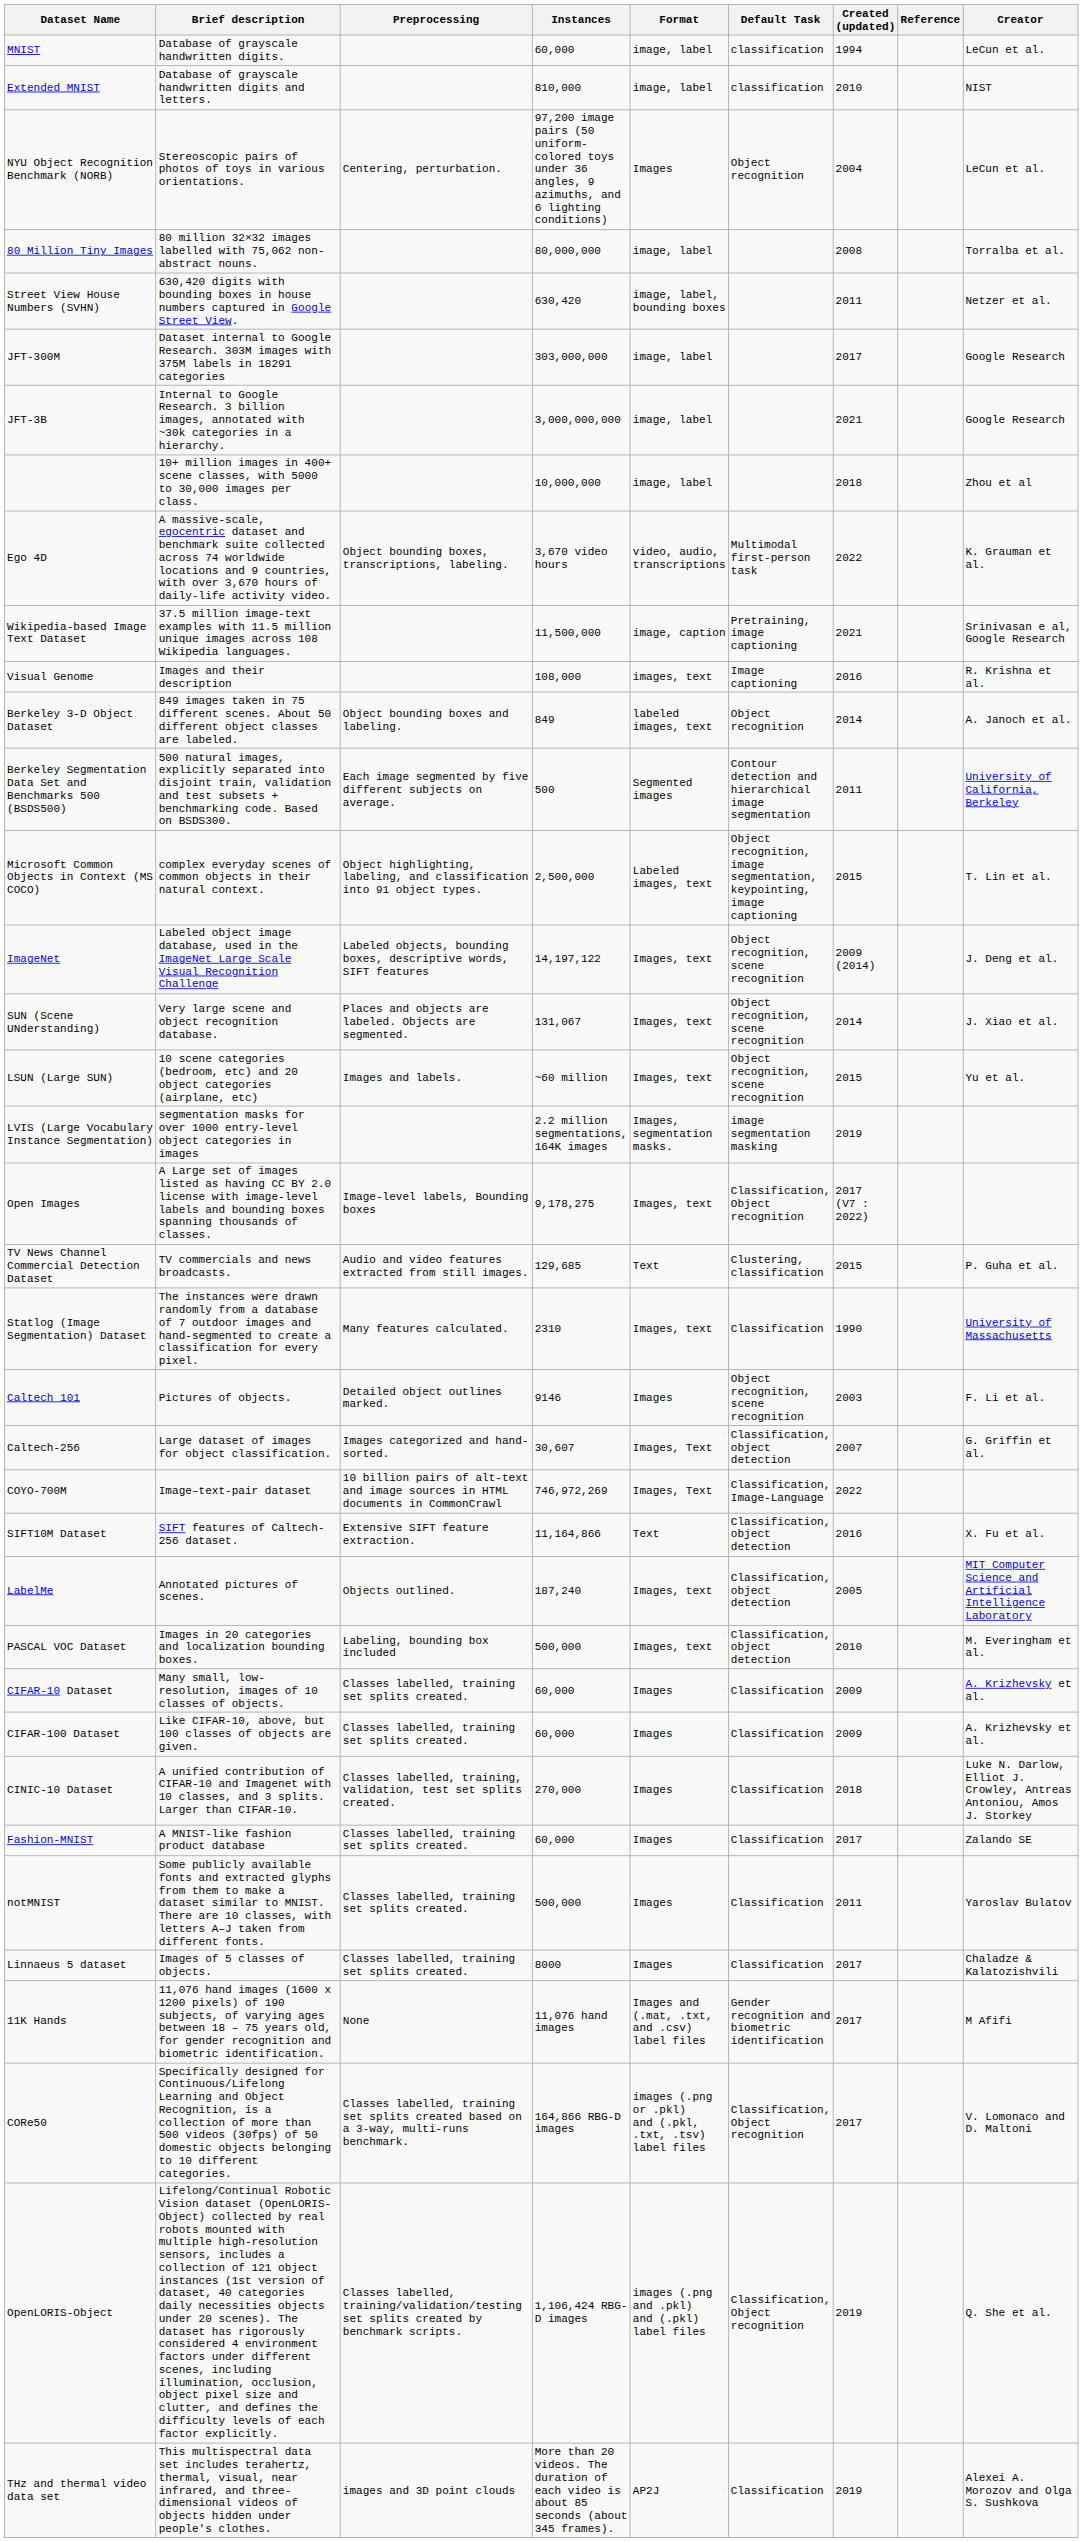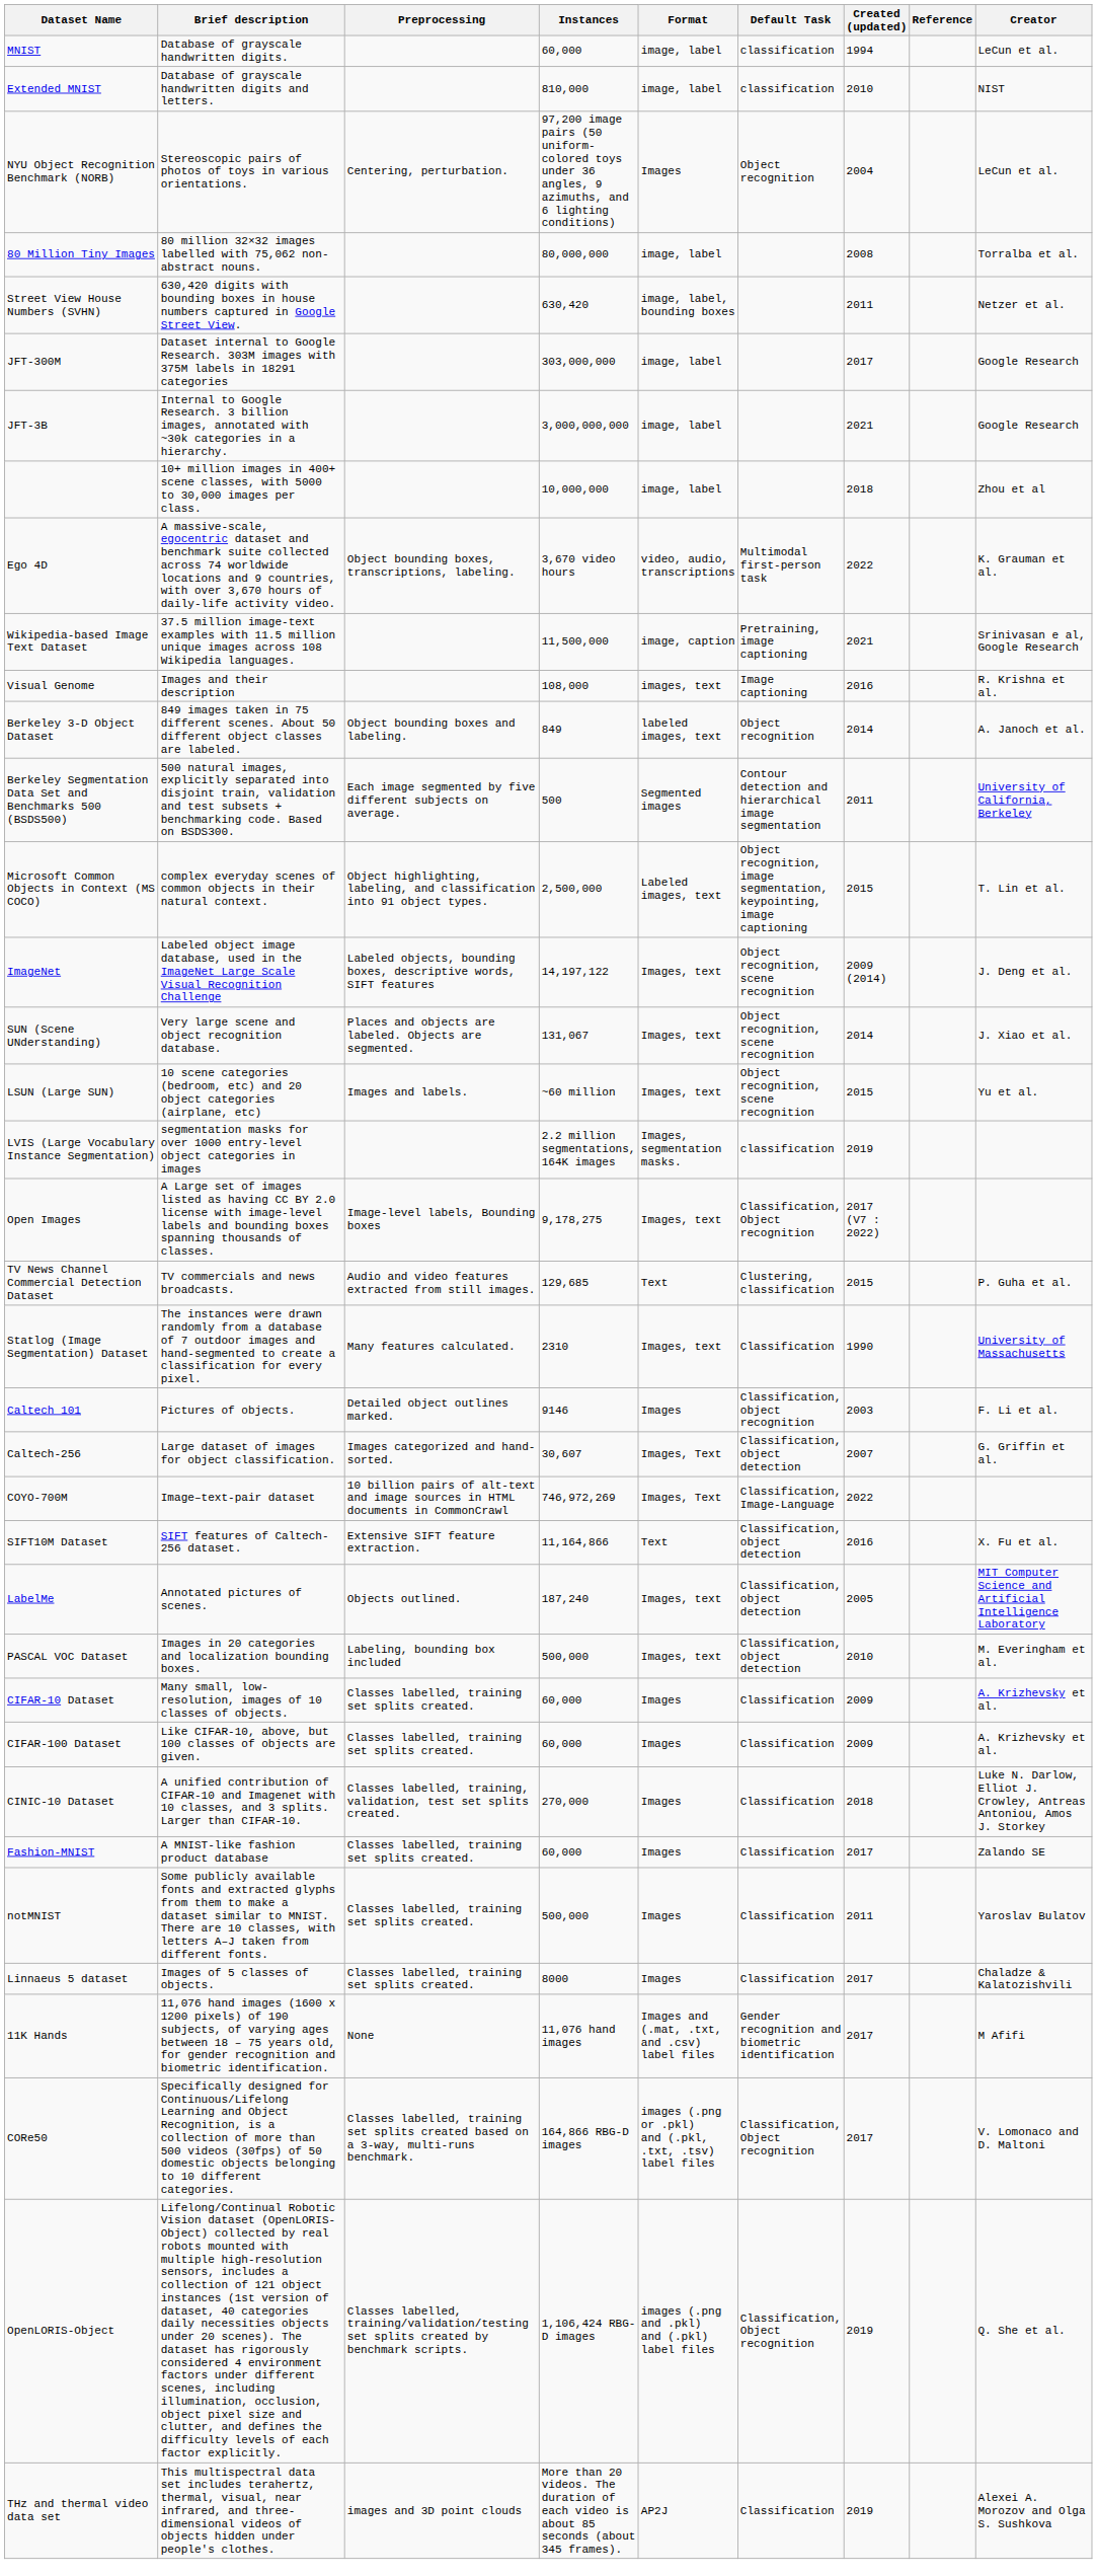 <table class="wikitable sortable" style="width: 100%">
 <tr>
 <th scope="col" style="width: 15%;">Dataset Name</th>
 <th scope="col" style="width: 18%;">Brief description</th>
 <th scope="col" style="width: 18%;">Preprocessing</th>
 <th scope="col" style="width: 6%;">Instances</th>
 <th scope="col" style="width: 7%;">Format</th>
 <th scope="col" style="width: 7%;">Default Task</th>
 <th scope="col" style="width: 6%;">Created (updated)</th>
 <th scope="col" style="width: 6%;">Reference</th>
 <th scope="col" style="width: 11%;">Creator</th>
 </tr>
 <tr>
 <td><a href='#'>MNIST</a></td>
 <td>Database of grayscale handwritten digits.</td>
 <td></td>
 <td>60,000</td>
 <td>image, label</td>
 <td>classification</td>
 <td>1994</td>
 <td></td>
 <td>LeCun et al.</td>
 </tr>
 <tr>
 <td><a href='#'>Extended MNIST</a></td>
 <td>Database of grayscale handwritten digits and letters.</td>
 <td></td>
 <td>810,000</td>
 <td>image, label</td>
 <td>classification</td>
 <td>2010</td>
 <td></td>
 <td>NIST</td>
 </tr>
 <tr>
 <td>NYU Object Recognition Benchmark (NORB)</td>
 <td>Stereoscopic pairs of photos of toys in various orientations.</td>
 <td>Centering, perturbation.</td>
 <td>97,200 image pairs (50 uniform-colored toys under 36 angles, 9 azimuths, and 6 lighting conditions)</td>
 <td>Images</td>
 <td>Object recognition</td>
 <td>2004</td>
 <td></td>
 <td>LeCun et al.</td>
 </tr>
 <tr>
 <td><a href='#'>80 Million Tiny Images</a></td>
 <td>80 million 32×32 images labelled with 75,062 non-abstract nouns.</td>
 <td></td>
 <td>80,000,000</td>
 <td>image, label</td>
 <td></td>
 <td>2008</td>
 <td></td>
 <td>Torralba et al.</td>
 </tr>
 <tr>
 <td>Street View House Numbers (SVHN)</td>
 <td>630,420 digits with bounding boxes in house numbers captured in <a href='#'>Google Street View</a>.</td>
 <td></td>
 <td>630,420</td>
 <td>image, label, bounding boxes</td>
 <td></td>
 <td>2011</td>
 <td></td>
 <td>Netzer et al.</td>
 </tr>
 <tr>
 <td>JFT-300M</td>
 <td>Dataset internal to Google Research. 303M images with 375M labels in 18291 categories</td>
 <td></td>
 <td>303,000,000</td>
 <td>image, label</td>
 <td></td>
 <td>2017</td>
 <td></td>
 <td>Google Research</td>
 </tr>
 <tr>
 <td>JFT-3B</td>
 <td>Internal to Google Research. 3 billion images, annotated with ~30k categories in a hierarchy.</td>
 <td></td>
 <td>3,000,000,000</td>
 <td>image, label</td>
 <td></td>
 <td>2021</td>
 <td></td>
 <td>Google Research</td>
 </tr>
 <tr>
 <td></td>
 <td>10+ million images in 400+ scene classes, with 5000 to 30,000 images per class.</td>
 <td></td>
 <td>10,000,000</td>
 <td>image, label</td>
 <td></td>
 <td>2018</td>
 <td></td>
 <td>Zhou et al</td>
 </tr>
 <tr>
 <td>Ego 4D</td>
 <td>A massive-scale, <a href='#'>egocentric</a> dataset and benchmark suite collected across 74 worldwide locations and 9 countries, with over 3,670 hours of daily-life activity video.</td>
 <td>Object bounding boxes, transcriptions, labeling.</td>
 <td>3,670 video hours</td>
 <td>video, audio, transcriptions</td>
 <td>Multimodal first-person task</td>
 <td>2022</td>
 <td></td>
 <td>K. Grauman et al.</td>
 </tr>
 <tr>
 <td>Wikipedia-based Image Text Dataset</td>
 <td>37.5 million image-text examples with 11.5 million unique images across 108 Wikipedia languages.</td>
 <td></td>
 <td>11,500,000</td>
 <td>image, caption</td>
 <td>Pretraining, image captioning</td>
 <td>2021</td>
 <td></td>
 <td>Srinivasan e al, Google Research</td>
 </tr>
 <tr>
 <td>Visual Genome</td>
 <td>Images and their description</td>
 <td></td>
 <td>108,000</td>
 <td>images, text</td>
 <td>Image captioning</td>
 <td>2016</td>
 <td></td>
 <td>R. Krishna et al.</td>
 </tr>
 <tr>
 <td>Berkeley 3-D Object Dataset</td>
 <td>849 images taken in 75 different scenes. About 50 different object classes are labeled.</td>
 <td>Object bounding boxes and labeling.</td>
 <td>849</td>
 <td>labeled images, text</td>
 <td>Object recognition</td>
 <td>2014</td>
 <td></td>
 <td>A. Janoch et al.</td>
 </tr>
 <tr>
 <td>Berkeley Segmentation Data Set and Benchmarks 500 (BSDS500)</td>
 <td>500 natural images, explicitly separated into disjoint train, validation and test subsets + benchmarking code. Based on BSDS300.</td>
 <td>Each image segmented by five different subjects on average.</td>
 <td>500</td>
 <td>Segmented images</td>
 <td>Contour detection and hierarchical image segmentation</td>
 <td>2011</td>
 <td></td>
 <td><a href='#'>University of California, Berkeley</a></td>
 </tr>
 <tr>
 <td>Microsoft Common Objects in Context (MS COCO)</td>
 <td>complex everyday scenes of common objects in their natural context.</td>
 <td>Object highlighting, labeling, and classification into 91 object types.</td>
 <td>2,500,000</td>
 <td>Labeled images, text</td>
 <td>Object recognition, image segmentation, keypointing, image captioning</td>
 <td>2015</td>
 <td></td>
 <td>T. Lin et al.</td>
 </tr>
 <tr>
 <td><a href='#'>ImageNet</a></td>
 <td>Labeled object image database, used in the <a href='#'>ImageNet Large Scale Visual Recognition Challenge</a></td>
 <td>Labeled objects, bounding boxes, descriptive words, SIFT features</td>
 <td>14,197,122</td>
 <td>Images, text</td>
 <td>Object recognition, scene recognition</td>
 <td>2009 (2014)</td>
 <td></td>
 <td>J. Deng et al.</td>
 </tr>
 <tr>
 <td>SUN (Scene UNderstanding)</td>
 <td>Very large scene and object recognition database.</td>
 <td>Places and objects are labeled. Objects are segmented.</td>
 <td>131,067</td>
 <td>Images, text</td>
 <td>Object recognition, scene recognition</td>
 <td>2014</td>
 <td></td>
 <td>J. Xiao et al.</td>
 </tr>
 <tr>
 <td>LSUN (Large SUN)</td>
 <td>10 scene categories (bedroom, etc) and 20 object categories (airplane, etc)</td>
 <td>Images and labels.</td>
 <td>~60 million</td>
 <td>Images, text</td>
 <td>Object recognition, scene recognition</td>
 <td>2015</td>
 <td></td>
 <td>Yu et al.</td>
 </tr>
 <tr>
 <td>LVIS (Large Vocabulary Instance Segmentation)</td>
 <td>segmentation masks for over 1000 entry-level object categories in images</td>
 <td></td>
 <td>2.2 million segmentations, 164K images</td>
 <td>Images, segmentation masks.</td>
-<td>image segmentation masking</td>
+<td>classification</td>
 <td>2019</td>
 <td></td>
 <td></td>
 </tr>
 <tr>
 <td>Open Images</td>
 <td>A Large set of images listed as having CC BY 2.0 license with image-level labels and bounding boxes spanning thousands of classes.</td>
 <td>Image-level labels, Bounding boxes</td>
 <td>9,178,275</td>
 <td>Images, text</td>
 <td>Classification, Object recognition</td>
 <td>2017<br>(V7 : 2022)</td>
 <td></td>
 <td></td>
 </tr>
 <tr>
 <td>TV News Channel Commercial Detection Dataset</td>
 <td>TV commercials and news broadcasts.</td>
 <td>Audio and video features extracted from still images.</td>
 <td>129,685</td>
 <td>Text</td>
 <td>Clustering, classification</td>
 <td>2015</td>
 <td></td>
 <td>P. Guha et al.</td>
 </tr>
 <tr>
 <td>Statlog (Image Segmentation) Dataset</td>
 <td>The instances were drawn randomly from a database of 7 outdoor images and hand-segmented to create a classification for every pixel.</td>
 <td>Many features calculated.</td>
 <td>2310</td>
 <td>Images, text</td>
 <td>Classification</td>
 <td>1990</td>
 <td></td>
 <td><a href='#'>University of Massachusetts</a></td>
 </tr>
 <tr>
 <td><a href='#'>Caltech 101</a></td>
 <td>Pictures of objects.</td>
 <td>Detailed object outlines marked.</td>
 <td>9146</td>
 <td>Images</td>
-<td>Object recognition, scene recognition</td>
+<td>Classification, object recognition</td>
 <td>2003</td>
 <td></td>
 <td>F. Li et al.</td>
 </tr>
 <tr>
 <td>Caltech-256</td>
 <td>Large dataset of images for object classification.</td>
 <td>Images categorized and hand-sorted.</td>
 <td>30,607</td>
 <td>Images, Text</td>
 <td>Classification, object detection</td>
 <td>2007</td>
 <td></td>
 <td>G. Griffin et al.</td>
 </tr>
 <tr>
 <td>COYO-700M</td>
 <td>Image–text-pair dataset</td>
 <td>10 billion pairs of alt-text and image sources in HTML documents in CommonCrawl</td>
 <td>746,972,269</td>
 <td>Images, Text</td>
 <td>Classification, Image-Language</td>
 <td>2022</td>
 <td></td>
 <td></td>
 </tr>
 <tr>
 <td>SIFT10M Dataset</td>
 <td><a href='#'>SIFT</a> features of Caltech-256 dataset.</td>
 <td>Extensive SIFT feature extraction.</td>
 <td>11,164,866</td>
 <td>Text</td>
 <td>Classification, object detection</td>
 <td>2016</td>
 <td></td>
 <td>X. Fu et al.</td>
 </tr>
 <tr>
 <td><a href='#'>LabelMe</a></td>
 <td>Annotated pictures of scenes.</td>
 <td>Objects outlined.</td>
 <td>187,240</td>
 <td>Images, text</td>
 <td>Classification, object detection</td>
 <td>2005</td>
 <td></td>
 <td><a href='#'>MIT Computer Science and Artificial Intelligence Laboratory</a></td>
 </tr>
 <tr>
 <td>PASCAL VOC Dataset</td>
 <td>Images in 20 categories and localization bounding boxes.</td>
 <td>Labeling, bounding box included</td>
 <td>500,000</td>
 <td>Images, text</td>
 <td>Classification, object detection</td>
 <td>2010</td>
 <td></td>
 <td>M. Everingham et al.</td>
 </tr>
 <tr>
 <td><a href='#'>CIFAR-10</a> Dataset</td>
 <td>Many small, low-resolution, images of 10 classes of objects.</td>
 <td>Classes labelled, training set splits created.</td>
 <td>60,000</td>
 <td>Images</td>
 <td>Classification</td>
 <td>2009</td>
 <td></td>
 <td><a href='#'>A. Krizhevsky</a> et al.</td>
 </tr>
 <tr>
 <td>CIFAR-100 Dataset</td>
 <td>Like CIFAR-10, above, but 100 classes of objects are given.</td>
 <td>Classes labelled, training set splits created.</td>
 <td>60,000</td>
 <td>Images</td>
 <td>Classification</td>
 <td>2009</td>
 <td></td>
 <td>A. Krizhevsky et al.</td>
 </tr>
 <tr>
 <td>CINIC-10 Dataset</td>
 <td>A unified contribution of CIFAR-10 and Imagenet with 10 classes, and 3 splits. Larger than CIFAR-10.</td>
 <td>Classes labelled, training, validation, test set splits created.</td>
 <td>270,000</td>
 <td>Images</td>
 <td>Classification</td>
 <td>2018</td>
 <td></td>
 <td>Luke N. Darlow, Elliot J. Crowley, Antreas Antoniou, Amos J. Storkey</td>
 </tr>
 <tr>
 <td><a href='#'>Fashion-MNIST</a></td>
 <td>A MNIST-like fashion product database</td>
 <td>Classes labelled, training set splits created.</td>
 <td>60,000</td>
 <td>Images</td>
 <td>Classification</td>
 <td>2017</td>
 <td></td>
 <td>Zalando SE</td>
 </tr>
 <tr>
 <td>notMNIST</td>
 <td>Some publicly available fonts and extracted glyphs from them to make a dataset similar to MNIST. There are 10 classes, with letters A–J taken from different fonts.</td>
 <td>Classes labelled, training set splits created.</td>
 <td>500,000</td>
 <td>Images</td>
 <td>Classification</td>
 <td>2011</td>
 <td></td>
 <td>Yaroslav Bulatov</td>
 </tr>
 <tr>
 <td>Linnaeus 5 dataset</td>
 <td>Images of 5 classes of objects.</td>
 <td>Classes labelled, training set splits created.</td>
 <td>8000</td>
 <td>Images</td>
 <td>Classification</td>
 <td>2017</td>
 <td></td>
 <td>Chaladze & Kalatozishvili</td>
 </tr>
 <tr>
 <td>11K Hands</td>
 <td>11,076 hand images (1600 x 1200 pixels) of 190 subjects, of varying ages between 18 – 75 years old, for gender recognition and biometric identification.</td>
 <td>None</td>
 <td>11,076 hand images</td>
 <td>Images and (.mat, .txt, and .csv) label files</td>
 <td>Gender recognition and biometric identification</td>
 <td>2017</td>
 <td></td>
 <td>M Afifi</td>
 </tr>
 <tr>
 <td>CORe50</td>
 <td>Specifically designed for Continuous/Lifelong Learning and Object Recognition, is a collection of more than 500 videos (30fps) of 50 domestic objects belonging to 10 different categories.</td>
 <td>Classes labelled, training set splits created based on a 3-way, multi-runs benchmark.</td>
 <td>164,866 RBG-D images</td>
 <td>images (.png or .pkl)<br>and (.pkl, .txt, .tsv) label files</td>
 <td>Classification, Object recognition</td>
 <td>2017</td>
 <td></td>
 <td>V. Lomonaco and D. Maltoni</td>
 </tr>
 <tr>
 <td>OpenLORIS-Object</td>
 <td>Lifelong/Continual Robotic Vision dataset (OpenLORIS-Object) collected by real robots mounted with multiple high-resolution sensors, includes a collection of 121 object instances (1st version of dataset, 40 categories daily necessities objects under 20 scenes). The dataset has rigorously considered 4 environment factors under different scenes, including illumination, occlusion, object pixel size and clutter, and defines the difficulty levels of each factor explicitly.</td>
 <td>Classes labelled, training/validation/testing set splits created by benchmark scripts.</td>
 <td>1,106,424 RBG-D images</td>
 <td>images (.png and .pkl)<br>and (.pkl) label files</td>
 <td>Classification, Object recognition</td>
 <td>2019</td>
 <td></td>
 <td>Q. She et al.</td>
 </tr>
 <tr>
 <td>THz and thermal video data set</td>
 <td>This multispectral data set includes terahertz, thermal, visual, near infrared, and three-dimensional videos of objects hidden under people's clothes.</td>
 <td>images and 3D point clouds</td>
 <td>More than 20 videos. The duration of each video is about 85 seconds (about 345 frames).</td>
 <td>AP2J</td>
 <td>Classification</td>
 <td>2019</td>
 <td></td>
 <td>Alexei A. Morozov and Olga S. Sushkova</td>
 </tr>
 </table>
